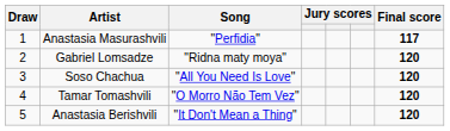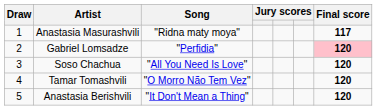 <table class="sortable wikitable" style="text-align:center;margin:1em auto 1em auto">
 <tr>
 <th rowspan="2" scope="col">Draw</th>
 <th rowspan="2" scope="col">Artist</th>
 <th rowspan="2" scope="col">Song</th>
 <th colspan="3" scope="col">Jury scores</th>
 <th rowspan="2" scope="col">Final score</th>
 </tr>
 <tr>
 <th colspan="1" scope="col" class="unsortable"><small></small></th>
 <th colspan="1" scope="col" class="unsortable"><small></small></th>
 <th colspan="1" scope="col" class="unsortable"><small></small></th>
 </tr>
 <tr>
 <td>1</td>
 <td>Anastasia Masurashvili</td>
-<td>"<a href='#'>Perfidia</a>"<br></td>
+<td>"Ridna maty moya"<br></td>
 <td colspan="1"></td>
 <td colspan="1"></td>
 <td colspan="1"></td>
 <td colspan="1"><strong>117</strong></td>
 </tr>
 <tr>
 <td>2</td>
 <td>Gabriel Lomsadze</td>
-<td>"Ridna maty moya"<br></td>
+<td>"<a href='#'>Perfidia</a>"<br></td>
 <td colspan="1"></td>
 <td colspan="1"></td>
 <td colspan="1"></td>
-<td colspan="1"><strong>120</strong></td>
+<td colspan="1" style="background: pink;"><strong>120</strong></td>
 </tr>
 <tr>
 <td>3</td>
 <td>Soso Chachua</td>
 <td>"<a href='#'>All You Need Is Love</a>"<br></td>
 <td colspan="1"></td>
 <td colspan="1"></td>
 <td colspan="1"></td>
 <td colspan="1"><strong>120</strong></td>
 </tr>
 <tr>
 <td>4</td>
 <td>Tamar Tomashvili</td>
 <td>"<a href='#'>O Morro Não Tem Vez</a>"<br></td>
 <td colspan="1"></td>
 <td colspan="1"></td>
 <td colspan="1"></td>
 <td colspan="1"><strong>120</strong></td>
 </tr>
 <tr>
 <td>5</td>
 <td>Anastasia Berishvili</td>
 <td>"<a href='#'>It Don't Mean a Thing</a>"<br></td>
 <td colspan="1"></td>
 <td colspan="1"></td>
 <td colspan="1"></td>
 <td colspan="1"><strong>120</strong></td>
 </tr>
 </table>
